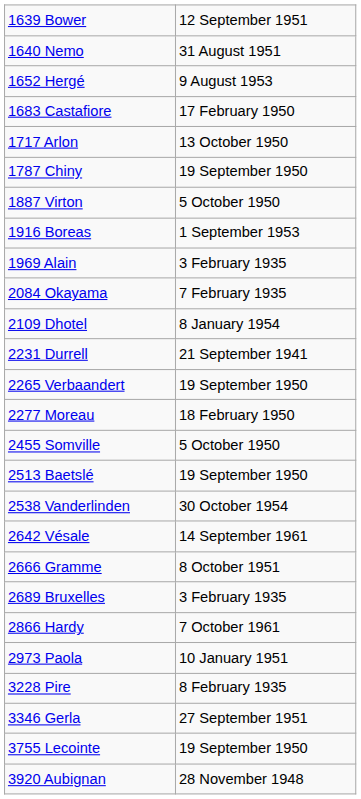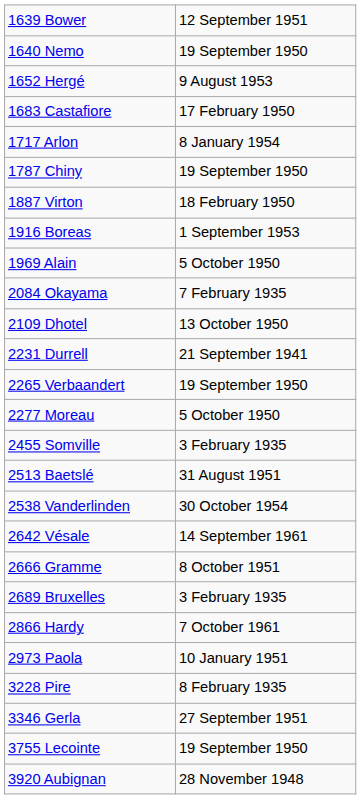 <table class="wikitable" style="font-size: 89%; float: left; width: 24em; margin-right: 1em; line-height: 1.6em !important;  height: 625px;">
 <tr>
 <td><a href='#'>1639 Bower</a></td>
 <td>12 September 1951</td>
 </tr>
 <tr>
 <td><a href='#'>1640 Nemo</a></td>
-<td>31 August 1951</td>
+<td>19 September 1950</td>
 </tr>
 <tr>
 <td><a href='#'>1652 Hergé</a></td>
 <td>9 August 1953</td>
 </tr>
 <tr>
 <td><a href='#'>1683 Castafiore</a></td>
 <td>17 February 1950</td>
 </tr>
 <tr>
 <td><a href='#'>1717 Arlon</a></td>
-<td>13 October 1950</td>
+<td>8 January 1954</td>
 </tr>
 <tr>
 <td><a href='#'>1787 Chiny</a></td>
 <td>19 September 1950</td>
 </tr>
 <tr>
 <td><a href='#'>1887 Virton</a></td>
-<td>5 October 1950</td>
+<td>18 February 1950</td>
 </tr>
 <tr>
 <td><a href='#'>1916 Boreas</a></td>
 <td>1 September 1953</td>
 </tr>
 <tr>
 <td><a href='#'>1969 Alain</a></td>
-<td>3 February 1935</td>
+<td>5 October 1950</td>
 </tr>
 <tr>
 <td><a href='#'>2084 Okayama</a></td>
 <td>7 February 1935</td>
 </tr>
 <tr>
 <td><a href='#'>2109 Dhotel</a></td>
-<td>8 January 1954</td>
+<td>13 October 1950</td>
 </tr>
 <tr>
 <td><a href='#'>2231 Durrell</a></td>
 <td>21 September 1941</td>
 </tr>
 <tr>
 <td><a href='#'>2265 Verbaandert</a></td>
 <td>19 September 1950</td>
 </tr>
 <tr>
 <td><a href='#'>2277 Moreau</a></td>
-<td>18 February 1950</td>
+<td>5 October 1950</td>
 </tr>
 <tr>
 <td><a href='#'>2455 Somville</a></td>
-<td>5 October 1950</td>
+<td>3 February 1935</td>
 </tr>
 <tr>
 <td><a href='#'>2513 Baetslé</a></td>
-<td>19 September 1950</td>
+<td>31 August 1951</td>
 </tr>
 <tr>
 <td><a href='#'>2538 Vanderlinden</a></td>
 <td>30 October 1954</td>
 </tr>
 <tr>
 <td><a href='#'>2642 Vésale</a></td>
 <td>14 September 1961</td>
 </tr>
 <tr>
 <td><a href='#'>2666 Gramme</a></td>
 <td>8 October 1951</td>
 </tr>
 <tr>
 <td><a href='#'>2689 Bruxelles</a></td>
 <td>3 February 1935</td>
 </tr>
 <tr>
 <td><a href='#'>2866 Hardy</a></td>
 <td>7 October 1961</td>
 </tr>
 <tr>
 <td><a href='#'>2973 Paola</a></td>
 <td>10 January 1951</td>
 </tr>
 <tr>
 <td><a href='#'>3228 Pire</a></td>
 <td>8 February 1935</td>
 </tr>
 <tr>
 <td><a href='#'>3346 Gerla</a></td>
 <td>27 September 1951</td>
 </tr>
 <tr>
 <td><a href='#'>3755 Lecointe</a></td>
 <td>19 September 1950</td>
 </tr>
 <tr>
 <td><a href='#'>3920 Aubignan</a></td>
 <td>28 November 1948</td>
 </tr>
 </table>
